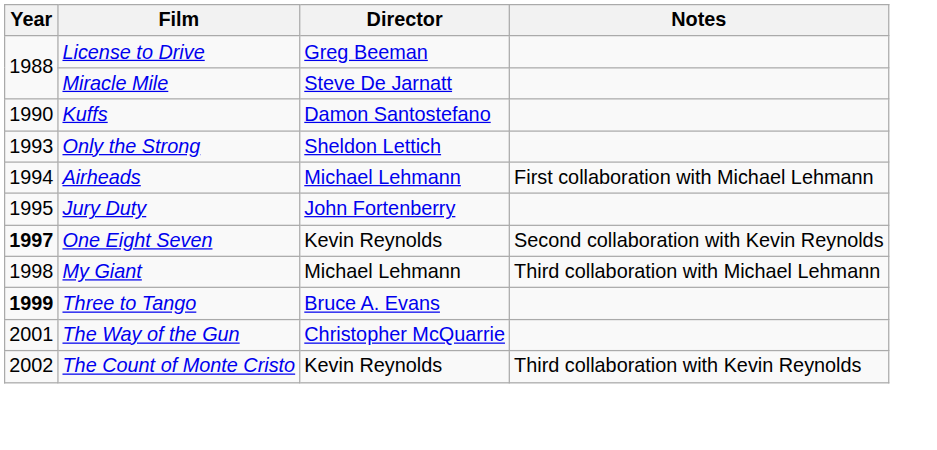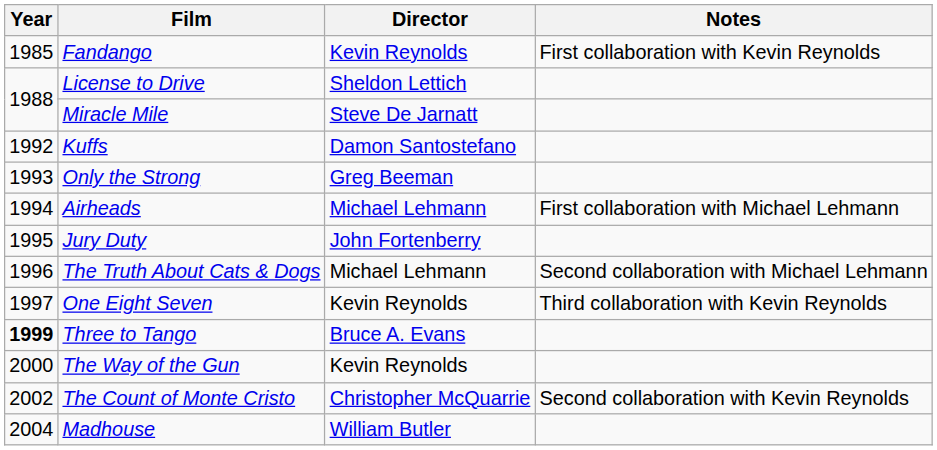 <table class="wikitable">
 <tr>
 <th>Year</th>
 <th>Film</th>
 <th>Director</th>
 <th>Notes</th>
 </tr>
 <tr>
+<td>1985</td>
+<td><em><a href='#'>Fandango</a></em></td>
+<td><a href='#'>Kevin Reynolds</a></td>
+<td>First collaboration with Kevin Reynolds</td>
+</tr>
+<tr>
 <td rowspan=2>1988</td>
 <td><em><a href='#'>License to Drive</a></em></td>
-<td><a href='#'>Greg Beeman</a></td>
+<td><a href='#'>Sheldon Lettich</a></td>
 <td></td>
 </tr>
 <tr>
 <td><em><a href='#'>Miracle Mile</a></em></td>
 <td><a href='#'>Steve De Jarnatt</a></td>
 <td></td>
 </tr>
 <tr>
-<td>1990</td>
+<td>1992</td>
 <td><em><a href='#'>Kuffs</a></em></td>
 <td><a href='#'>Damon Santostefano</a></td>
 <td></td>
 </tr>
 <tr>
 <td>1993</td>
 <td><em><a href='#'>Only the Strong</a></em></td>
-<td><a href='#'>Sheldon Lettich</a></td>
+<td><a href='#'>Greg Beeman</a></td>
 <td></td>
 </tr>
 <tr>
 <td>1994</td>
 <td><em><a href='#'>Airheads</a></em></td>
 <td><a href='#'>Michael Lehmann</a></td>
 <td>First collaboration with Michael Lehmann</td>
 </tr>
 <tr>
 <td>1995</td>
 <td><em><a href='#'>Jury Duty</a></em></td>
 <td><a href='#'>John Fortenberry</a></td>
 <td></td>
 </tr>
 <tr>
-<td><strong>1997</strong></td>
+<td>1996</td>
+<td><em><a href='#'>The Truth About Cats & Dogs</a></em></td>
+<td>Michael Lehmann</td>
+<td>Second collaboration with Michael Lehmann</td>
+</tr>
+<tr>
+<td>1997</td>
 <td><em><a href='#'>One Eight Seven</a></em></td>
 <td>Kevin Reynolds</td>
-<td>Second collaboration with Kevin Reynolds</td>
-</tr>
-<tr>
-<td>1998</td>
-<td><em><a href='#'>My Giant</a></em></td>
-<td>Michael Lehmann</td>
-<td>Third collaboration with Michael Lehmann</td>
+<td>Third collaboration with Kevin Reynolds</td>
 </tr>
 <tr>
 <td><strong>1999</strong></td>
 <td><em><a href='#'>Three to Tango</a></em></td>
 <td><a href='#'>Bruce A. Evans</a></td>
 <td></td>
 </tr>
 <tr>
-<td>2001</td>
+<td>2000</td>
 <td><em><a href='#'>The Way of the Gun</a></em></td>
-<td><a href='#'>Christopher McQuarrie</a></td>
+<td>Kevin Reynolds</td>
 <td></td>
 </tr>
 <tr>
 <td>2002</td>
 <td><em><a href='#'>The Count of Monte Cristo</a></em></td>
-<td>Kevin Reynolds</td>
-<td>Third collaboration with Kevin Reynolds</td>
+<td><a href='#'>Christopher McQuarrie</a></td>
+<td>Second collaboration with Kevin Reynolds</td>
+</tr>
+<tr>
+<td>2004</td>
+<td><em><a href='#'>Madhouse</a></em></td>
+<td><a href='#'>William Butler</a></td>
+<td></td>
 </tr>
 </table>
